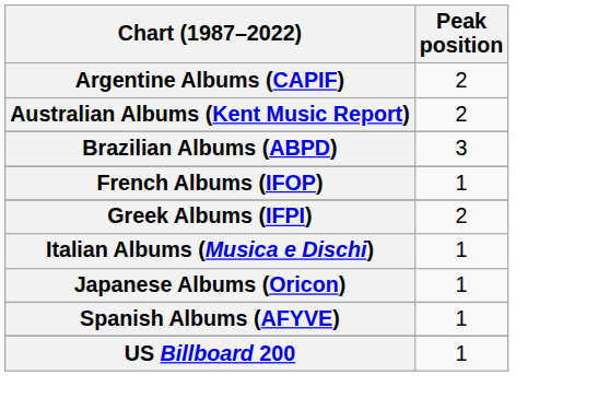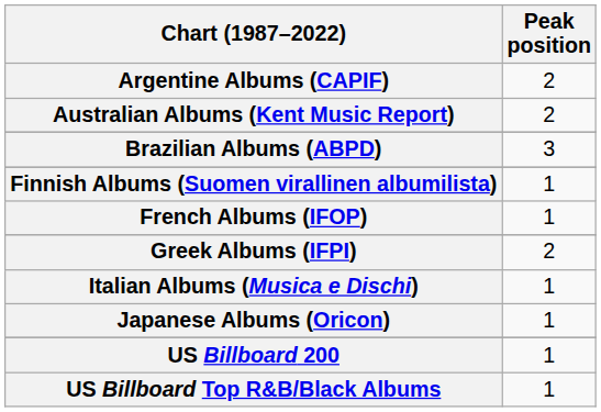 <table class="wikitable sortable plainrowheaders" style="text-align:center">
 <tr>
 <th>Chart (1987–2022)</th>
 <th>Peak<br>position</th>
 </tr>
 <tr>
 <th scope="row">Argentine Albums (<a href='#'>CAPIF</a>)</th>
 <td>2</td>
 </tr>
 <tr>
 <th scope="row">Australian Albums (<a href='#'>Kent Music Report</a>)</th>
 <td>2</td>
 </tr>
 <tr>
 </tr>
 <tr>
 </tr>
 <tr>
 </tr>
 <tr>
 <th scope="row">Brazilian Albums (<a href='#'>ABPD</a>)</th>
 <td>3</td>
 </tr>
 <tr>
 </tr>
 <tr>
 </tr>
 <tr>
 </tr>
 <tr>
 </tr>
 <tr>
+<th scope="row">Finnish Albums (<a href='#'>Suomen virallinen albumilista</a>)</th>
+<td>1</td>
+</tr>
+<tr>
 <th scope="row">French Albums (<a href='#'>IFOP</a>)</th>
 <td>1</td>
 </tr>
 <tr>
 </tr>
 <tr>
 <th scope="row">Greek Albums (<a href='#'>IFPI</a>)</th>
 <td>2</td>
 </tr>
 <tr>
 <th scope="row">Italian Albums (<em><a href='#'>Musica e Dischi</a></em>)</th>
 <td>1</td>
 </tr>
 <tr>
 <th scope="row">Japanese Albums (<a href='#'>Oricon</a>)</th>
 <td>1</td>
 </tr>
 <tr>
 </tr>
 <tr>
 </tr>
 <tr>
 </tr>
 <tr>
 </tr>
 <tr>
 </tr>
 <tr>
-<th scope="row">Spanish Albums (<a href='#'>AFYVE</a>)</th>
-<td>1</td>
-</tr>
-<tr>
 </tr>
 <tr>
 </tr>
 <tr>
 </tr>
 <tr>
 <th scope="row">US <a href='#'><em>Billboard</em> 200</a></th>
 <td>1</td>
 </tr>
+<tr>
+<th scope="row">US <em>Billboard</em> <a href='#'>Top R&B/Black Albums</a></th>
+<td>1</td>
+</tr>
 </table>
